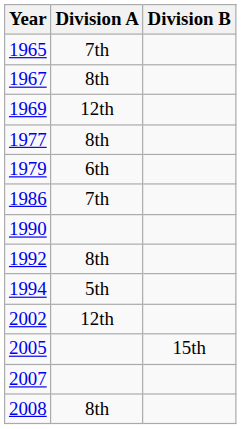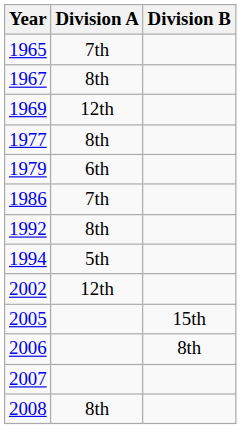 <table class="wikitable" style="text-align:center">
 <tr>
 <th>Year</th>
 <th>Division A</th>
 <th>Division B</th>
 </tr>
 <tr>
 <td><a href='#'>1965</a></td>
 <td>7th</td>
 <td></td>
 </tr>
 <tr>
 <td><a href='#'>1967</a></td>
 <td>8th</td>
 <td></td>
 </tr>
 <tr>
 <td><a href='#'>1969</a></td>
 <td>12th</td>
 <td></td>
 </tr>
 <tr>
 <td><a href='#'>1977</a></td>
 <td>8th</td>
 <td></td>
 </tr>
 <tr>
 <td><a href='#'>1979</a></td>
 <td>6th</td>
 <td></td>
 </tr>
 <tr>
 <td><a href='#'>1986</a></td>
 <td>7th</td>
 <td></td>
 </tr>
 <tr>
-<td><a href='#'>1990</a></td>
-<td></td>
-<td></td>
-</tr>
-<tr>
 <td><a href='#'>1992</a></td>
 <td>8th</td>
 <td></td>
 </tr>
 <tr>
 <td><a href='#'>1994</a></td>
 <td>5th</td>
 <td></td>
 </tr>
 <tr>
 <td><a href='#'>2002</a></td>
 <td>12th</td>
 <td></td>
 </tr>
 <tr>
 <td><a href='#'>2005</a></td>
 <td></td>
 <td>15th</td>
 </tr>
 <tr>
+<td><a href='#'>2006</a></td>
+<td></td>
+<td>8th</td>
+</tr>
+<tr>
 <td><a href='#'>2007</a></td>
 <td></td>
 <td></td>
 </tr>
 <tr>
 <td><a href='#'>2008</a></td>
 <td>8th</td>
 <td></td>
 </tr>
 </table>
